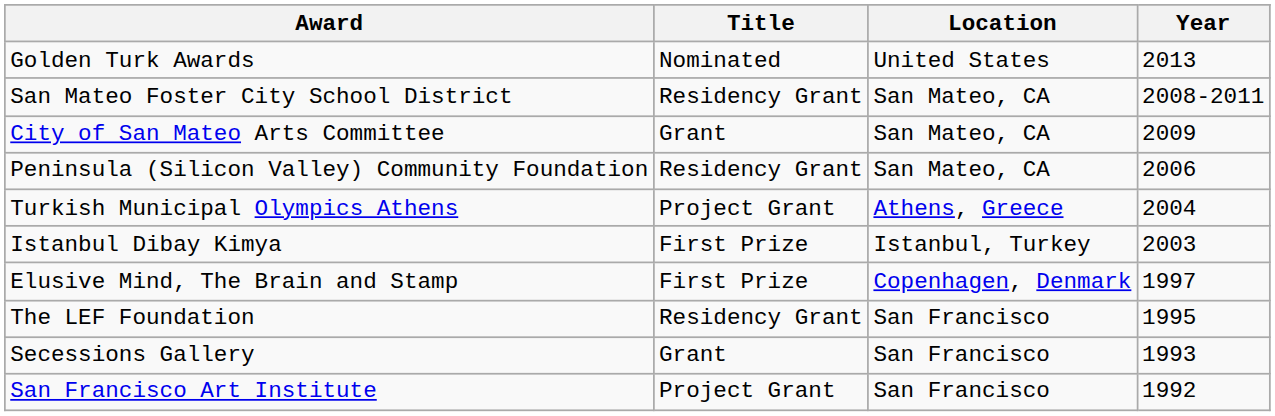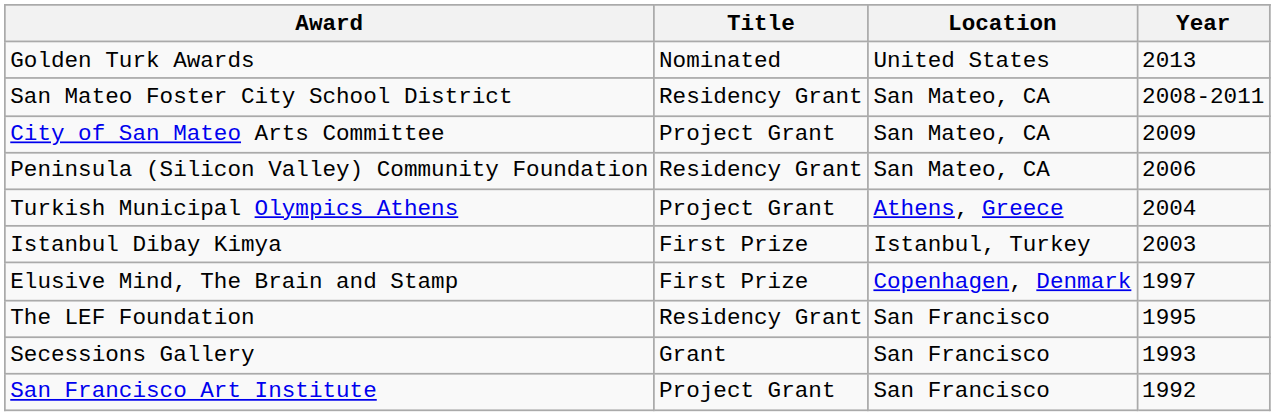 <table class="wikitable sortable">
 <tr>
 <th>Award</th>
 <th>Title</th>
 <th>Location</th>
 <th>Year</th>
 </tr>
 <tr>
 <td>Golden Turk Awards</td>
 <td>Nominated</td>
 <td>United States</td>
 <td>2013</td>
 </tr>
 <tr>
 <td>San Mateo Foster City School District</td>
 <td>Residency Grant</td>
 <td>San Mateo, CA</td>
 <td>2008-2011</td>
 </tr>
 <tr>
 <td><a href='#'>City of San Mateo</a> Arts Committee</td>
-<td>Grant</td>
+<td>Project Grant</td>
 <td>San Mateo, CA</td>
 <td>2009</td>
 </tr>
 <tr>
 <td>Peninsula (Silicon Valley) Community Foundation</td>
 <td>Residency Grant</td>
 <td>San Mateo, CA</td>
 <td>2006</td>
 </tr>
 <tr>
 <td>Turkish Municipal <a href='#'>Olympics Athens</a></td>
 <td>Project Grant</td>
 <td><a href='#'>Athens</a>, <a href='#'>Greece</a></td>
 <td>2004</td>
 </tr>
 <tr>
 <td>Istanbul Dibay Kimya</td>
 <td>First Prize</td>
 <td>Istanbul, Turkey</td>
 <td>2003</td>
 </tr>
 <tr>
 <td>Elusive Mind, The Brain and Stamp</td>
 <td>First Prize</td>
 <td><a href='#'>Copenhagen</a>, <a href='#'>Denmark</a></td>
 <td>1997</td>
 </tr>
 <tr>
 <td>The LEF Foundation</td>
 <td>Residency Grant</td>
 <td>San Francisco</td>
 <td>1995</td>
 </tr>
 <tr>
 <td>Secessions Gallery</td>
 <td>Grant</td>
 <td>San Francisco</td>
 <td>1993</td>
 </tr>
 <tr>
 <td><a href='#'>San Francisco Art Institute</a></td>
 <td>Project Grant</td>
 <td>San Francisco</td>
 <td>1992</td>
 </tr>
 </table>
